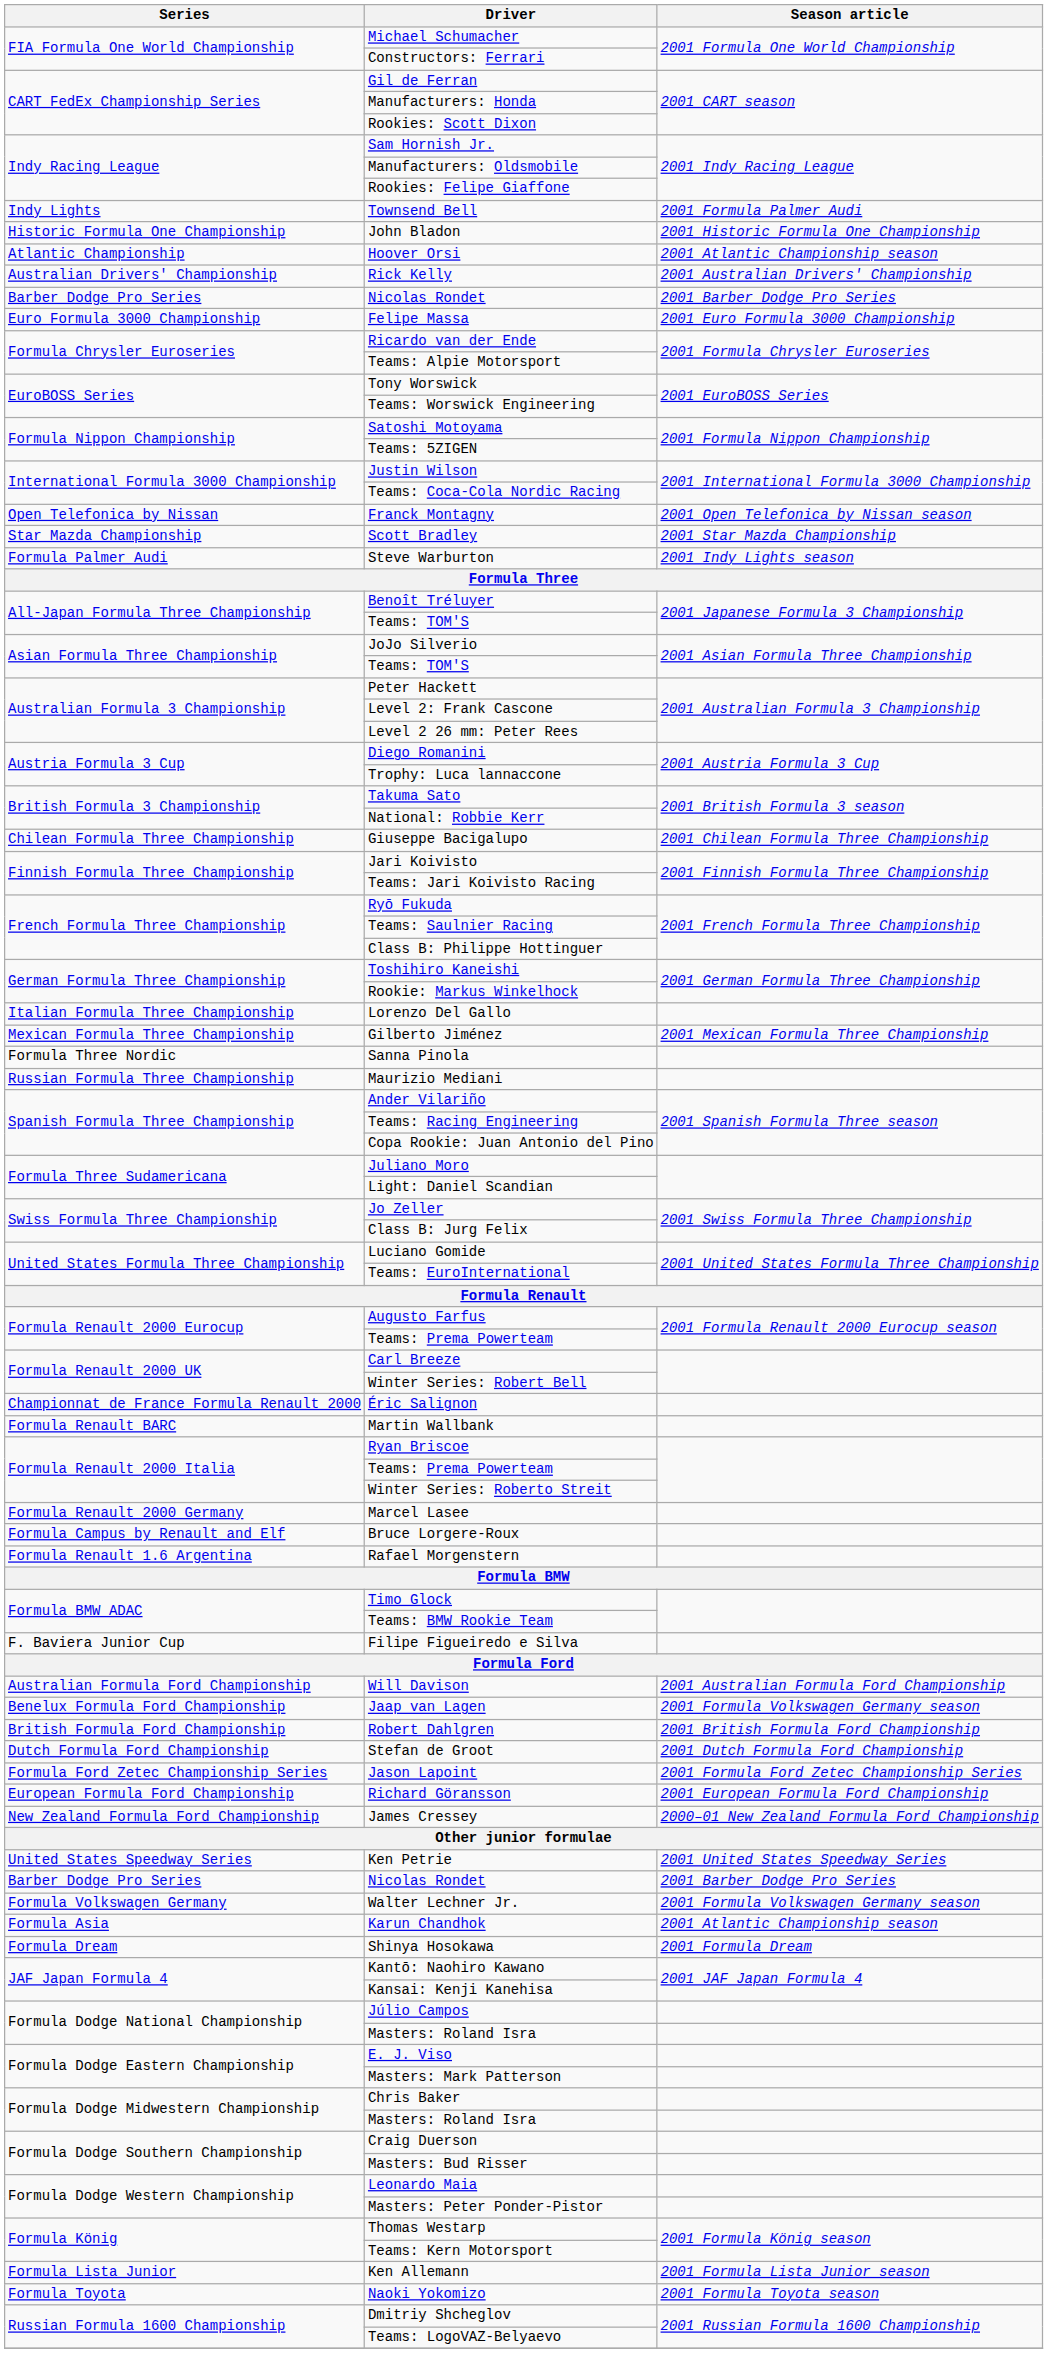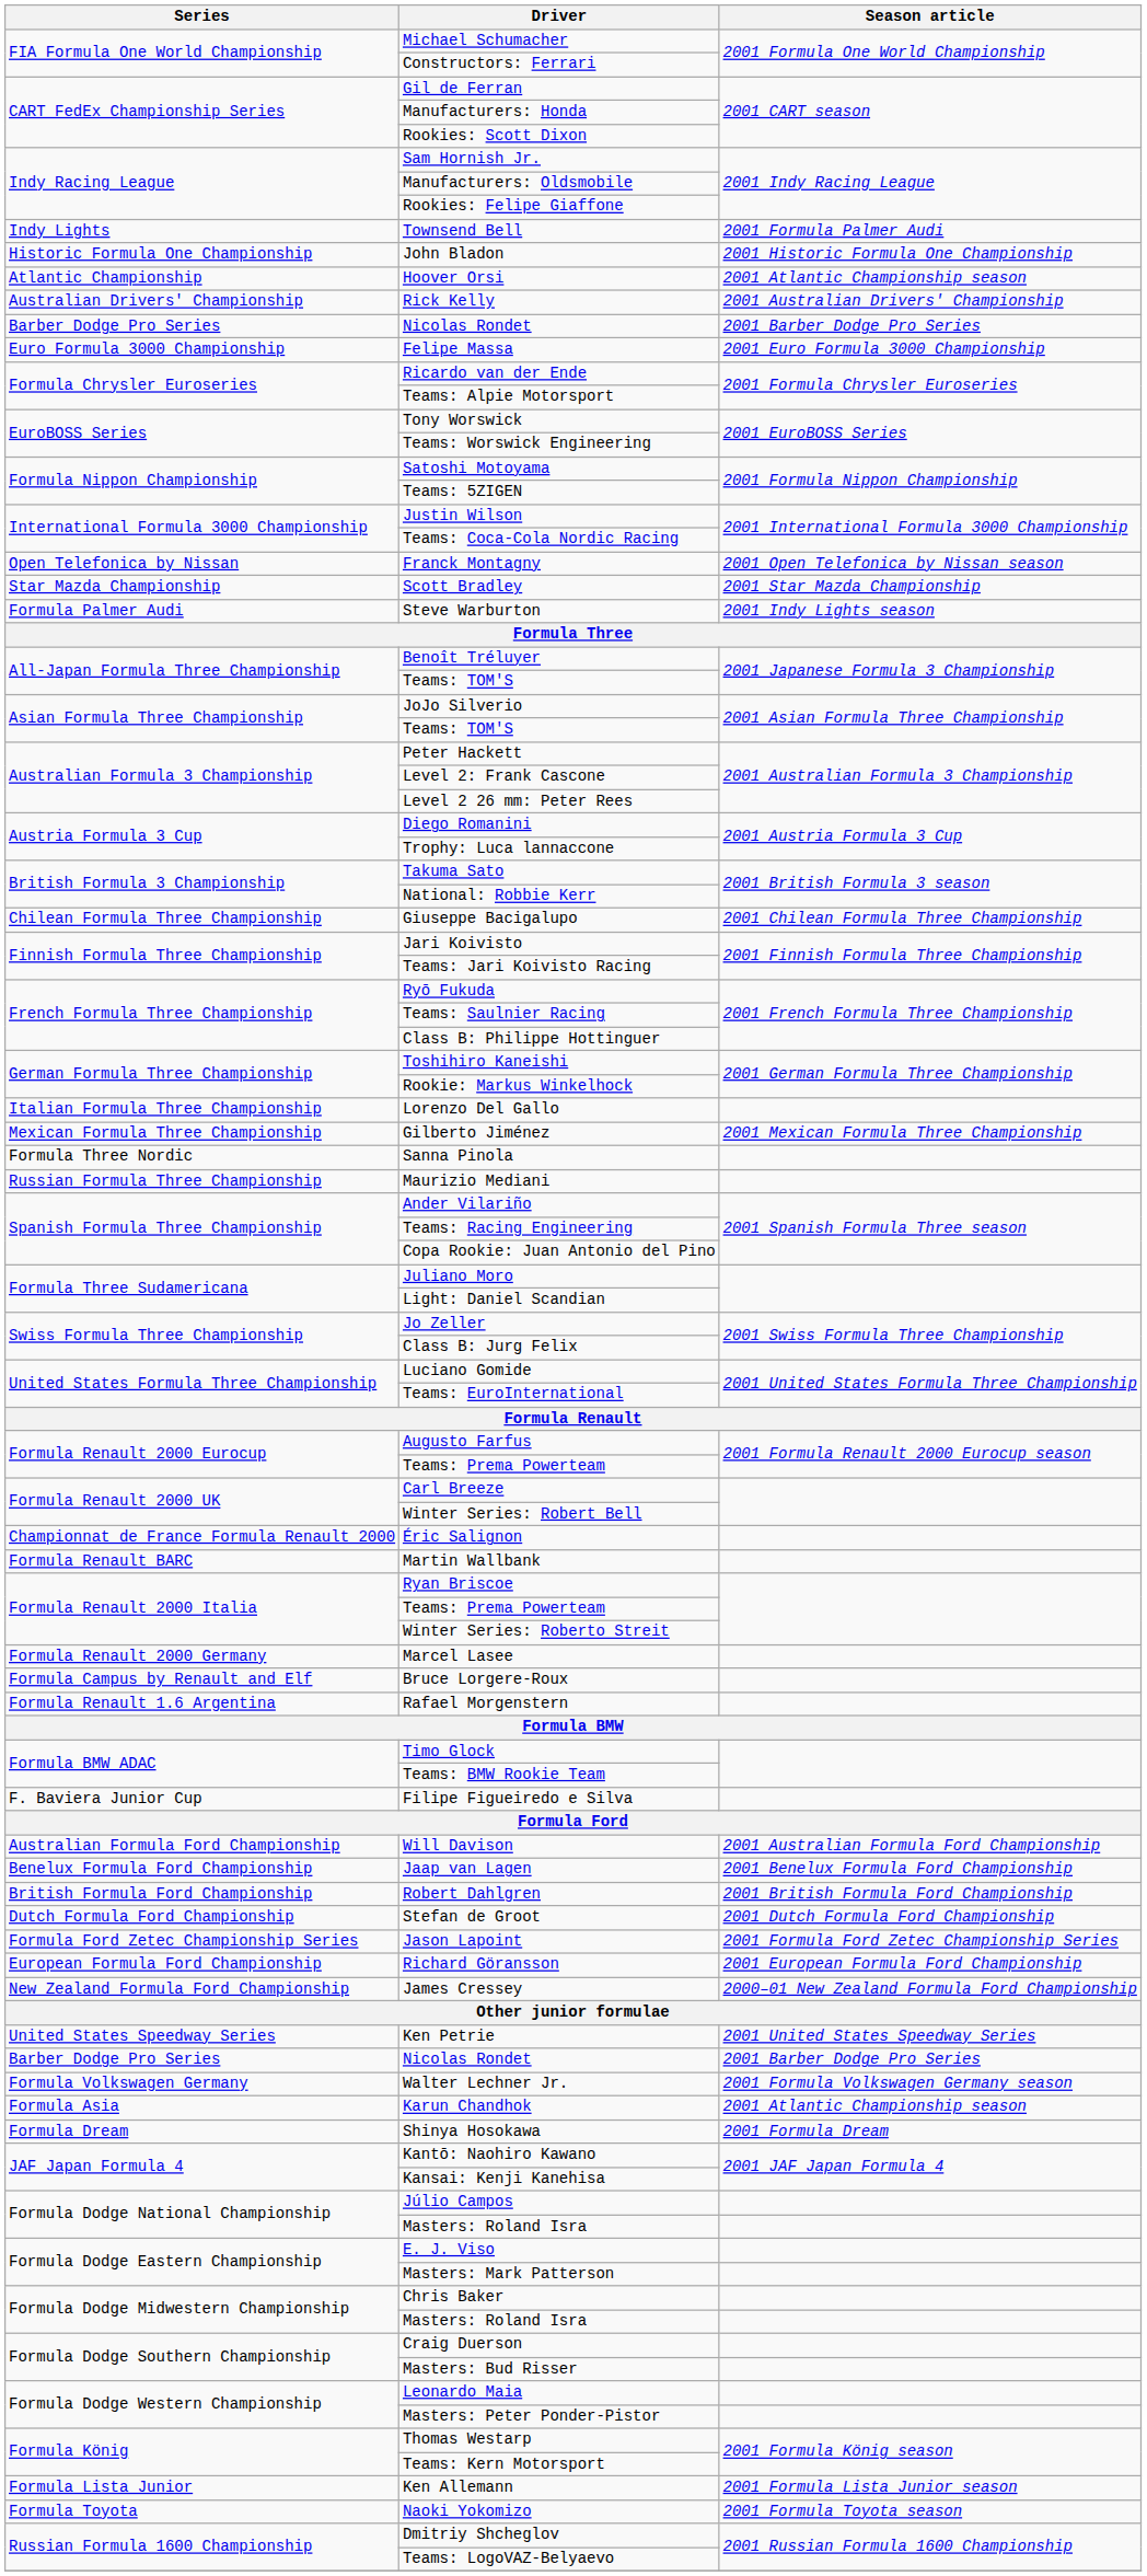 <table class="wikitable" style="font-size: 87%;">
 <tr>
 <th>Series</th>
 <th>Driver</th>
 <th>Season article</th>
 </tr>
 <tr>
 <td rowspan=2><a href='#'>FIA Formula One World Championship</a></td>
 <td> <a href='#'>Michael Schumacher</a></td>
 <td rowspan=2><em><a href='#'>2001 Formula One World Championship</a></em></td>
 </tr>
 <tr>
 <td>Constructors:  <a href='#'>Ferrari</a></td>
 </tr>
 <tr>
 <td rowspan=3><a href='#'>CART FedEx Championship Series</a></td>
 <td> <a href='#'>Gil de Ferran</a></td>
 <td rowspan=3><em><a href='#'>2001 CART season</a></em></td>
 </tr>
 <tr>
 <td>Manufacturers:  <a href='#'>Honda</a></td>
 </tr>
 <tr>
 <td>Rookies:  <a href='#'>Scott Dixon</a></td>
 </tr>
 <tr>
 <td rowspan=3><a href='#'>Indy Racing League</a></td>
 <td> <a href='#'>Sam Hornish Jr.</a></td>
 <td rowspan=3><em><a href='#'>2001 Indy Racing League</a></em></td>
 </tr>
 <tr>
 <td>Manufacturers:  <a href='#'>Oldsmobile</a></td>
 </tr>
 <tr>
 <td>Rookies:  <a href='#'>Felipe Giaffone</a></td>
 </tr>
 <tr>
 <td><a href='#'>Indy Lights</a></td>
 <td> <a href='#'>Townsend Bell</a></td>
 <td><em><a href='#'>2001 Formula Palmer Audi</a></em></td>
 </tr>
 <tr>
 <td><a href='#'>Historic Formula One Championship</a></td>
 <td> John Bladon</td>
 <td><em><a href='#'>2001 Historic Formula One Championship</a></em></td>
 </tr>
 <tr>
 <td><a href='#'>Atlantic Championship</a></td>
 <td> <a href='#'>Hoover Orsi</a></td>
 <td><em><a href='#'>2001 Atlantic Championship season</a></em></td>
 </tr>
 <tr>
 <td><a href='#'>Australian Drivers' Championship</a></td>
 <td> <a href='#'>Rick Kelly</a></td>
 <td><em><a href='#'>2001 Australian Drivers' Championship</a></em></td>
 </tr>
 <tr>
 <td><a href='#'>Barber Dodge Pro Series</a></td>
 <td> <a href='#'>Nicolas Rondet</a></td>
 <td><em><a href='#'>2001 Barber Dodge Pro Series</a></em></td>
 </tr>
 <tr>
 <td><a href='#'>Euro Formula 3000 Championship</a></td>
 <td> <a href='#'>Felipe Massa</a></td>
 <td><em><a href='#'>2001 Euro Formula 3000 Championship</a></em></td>
 </tr>
 <tr>
 <td rowspan="2"><a href='#'>Formula Chrysler Euroseries</a></td>
 <td> <a href='#'>Ricardo van der Ende</a></td>
 <td rowspan="2"><em><a href='#'>2001 Formula Chrysler Euroseries</a></em></td>
 </tr>
 <tr>
 <td>Teams:  Alpie Motorsport</td>
 </tr>
 <tr>
 <td rowspan=2><a href='#'>EuroBOSS Series</a></td>
 <td> Tony Worswick</td>
 <td rowspan=2><em><a href='#'>2001 EuroBOSS Series</a></em></td>
 </tr>
 <tr>
 <td>Teams:  Worswick Engineering</td>
 </tr>
 <tr>
 <td rowspan="2"><a href='#'>Formula Nippon Championship</a></td>
 <td> <a href='#'>Satoshi Motoyama</a></td>
 <td rowspan="2"><em><a href='#'>2001 Formula Nippon Championship</a></em></td>
 </tr>
 <tr>
 <td>Teams:  5ZIGEN</td>
 </tr>
 <tr>
 <td rowspan="2"><a href='#'>International Formula 3000 Championship</a></td>
 <td> <a href='#'>Justin Wilson</a></td>
 <td rowspan="2"><em><a href='#'>2001 International Formula 3000 Championship</a></em></td>
 </tr>
 <tr>
 <td>Teams:  <a href='#'>Coca-Cola Nordic Racing</a></td>
 </tr>
 <tr>
 <td><a href='#'>Open Telefonica by Nissan</a></td>
 <td> <a href='#'>Franck Montagny</a></td>
 <td><em><a href='#'>2001 Open Telefonica by Nissan season</a></em></td>
 </tr>
 <tr>
 <td><a href='#'>Star Mazda Championship</a></td>
 <td> <a href='#'>Scott Bradley</a></td>
 <td><em><a href='#'>2001 Star Mazda Championship</a></em></td>
 </tr>
 <tr>
 <td><a href='#'>Formula Palmer Audi</a></td>
 <td> Steve Warburton</td>
 <td><em><a href='#'>2001 Indy Lights season</a></em></td>
 </tr>
 <tr>
 <th colspan=3 align="center"><a href='#'>Formula Three</a></th>
 </tr>
 <tr>
 <td rowspan="2"><a href='#'>All-Japan Formula Three Championship</a></td>
 <td> <a href='#'>Benoît Tréluyer</a></td>
 <td rowspan="2"><em><a href='#'>2001 Japanese Formula 3 Championship</a></em></td>
 </tr>
 <tr>
 <td>Teams:  <a href='#'>TOM'S</a></td>
 </tr>
 <tr>
 <td rowspan=2><a href='#'>Asian Formula Three Championship</a></td>
 <td> JoJo Silverio</td>
 <td rowspan=2><em><a href='#'>2001 Asian Formula Three Championship</a></em></td>
 </tr>
 <tr>
 <td>Teams:  <a href='#'>TOM'S</a></td>
 </tr>
 <tr>
 <td rowspan=3><a href='#'>Australian Formula 3 Championship</a></td>
 <td> Peter Hackett</td>
 <td rowspan=3><em><a href='#'>2001 Australian Formula 3 Championship</a></em></td>
 </tr>
 <tr>
 <td>Level 2:  Frank Cascone</td>
 </tr>
 <tr>
 <td>Level 2 26 mm:  Peter Rees</td>
 </tr>
 <tr>
 <td rowspan=2><a href='#'>Austria Formula 3 Cup</a></td>
 <td> <a href='#'>Diego Romanini</a></td>
 <td rowspan=2><em><a href='#'>2001 Austria Formula 3 Cup</a></em></td>
 </tr>
 <tr>
 <td>Trophy:  Luca lannaccone</td>
 </tr>
 <tr>
 <td rowspan=2><a href='#'>British Formula 3 Championship</a></td>
 <td> <a href='#'>Takuma Sato</a></td>
 <td rowspan=2><em><a href='#'>2001 British Formula 3 season</a></em></td>
 </tr>
 <tr>
 <td>National:  <a href='#'>Robbie Kerr</a></td>
 </tr>
 <tr>
 <td><a href='#'>Chilean Formula Three Championship</a></td>
 <td> Giuseppe Bacigalupo</td>
 <td><em><a href='#'>2001 Chilean Formula Three Championship</a></em></td>
 </tr>
 <tr>
 <td rowspan=2><a href='#'>Finnish Formula Three Championship</a></td>
 <td> Jari Koivisto</td>
 <td rowspan=2><em><a href='#'>2001 Finnish Formula Three Championship</a></em></td>
 </tr>
 <tr>
 <td>Teams:  Jari Koivisto Racing</td>
 </tr>
 <tr>
 <td rowspan=3><a href='#'>French Formula Three Championship</a></td>
 <td> <a href='#'>Ryō Fukuda</a></td>
 <td rowspan=3><em><a href='#'>2001 French Formula Three Championship</a></em></td>
 </tr>
 <tr>
 <td>Teams:  <a href='#'>Saulnier Racing</a></td>
 </tr>
 <tr>
 <td>Class B:  Philippe Hottinguer</td>
 </tr>
 <tr>
 <td rowspan=2><a href='#'>German Formula Three Championship</a></td>
 <td> <a href='#'>Toshihiro Kaneishi</a></td>
 <td rowspan=2><em><a href='#'>2001 German Formula Three Championship</a></em></td>
 </tr>
 <tr>
 <td>Rookie:  <a href='#'>Markus Winkelhock</a></td>
 </tr>
 <tr>
 <td><a href='#'>Italian Formula Three Championship</a></td>
 <td> Lorenzo Del Gallo</td>
 <td></td>
 </tr>
 <tr>
 <td><a href='#'>Mexican Formula Three Championship</a></td>
 <td> Gilberto Jiménez</td>
 <td><em><a href='#'>2001 Mexican Formula Three Championship</a></em></td>
 </tr>
 <tr>
 <td>Formula Three Nordic</td>
 <td> Sanna Pinola</td>
 <td></td>
 </tr>
 <tr>
 <td><a href='#'>Russian Formula Three Championship</a></td>
 <td> Maurizio Mediani</td>
 <td></td>
 </tr>
 <tr>
 <td rowspan=3><a href='#'>Spanish Formula Three Championship</a></td>
 <td> <a href='#'>Ander Vilariño</a></td>
 <td rowspan=3><em><a href='#'>2001 Spanish Formula Three season</a></em></td>
 </tr>
 <tr>
 <td>Teams:  <a href='#'>Racing Engineering</a></td>
 </tr>
 <tr>
 <td>Copa Rookie:  Juan Antonio del Pino</td>
 </tr>
 <tr>
 <td rowspan="2"><a href='#'>Formula Three Sudamericana</a></td>
 <td> <a href='#'>Juliano Moro</a></td>
 <td rowspan="2"></td>
 </tr>
 <tr>
 <td>Light:  Daniel Scandian</td>
 </tr>
 <tr>
 <td rowspan=2><a href='#'>Swiss Formula Three Championship</a></td>
 <td> <a href='#'>Jo Zeller</a></td>
 <td rowspan=2><em><a href='#'>2001 Swiss Formula Three Championship</a></em></td>
 </tr>
 <tr>
 <td>Class B:  Jurg Felix</td>
 </tr>
 <tr>
 <td rowspan=2><a href='#'>United States Formula Three Championship</a></td>
 <td> Luciano Gomide</td>
 <td rowspan=2><a href='#'><em>2001 United States Formula Three Championship</em></a></td>
 </tr>
 <tr>
 <td>Teams:  <a href='#'>EuroInternational</a></td>
 </tr>
 <tr>
 <th colspan=3><a href='#'>Formula Renault</a></th>
 </tr>
 <tr>
 <td rowspan=2><a href='#'>Formula Renault 2000 Eurocup</a></td>
 <td> <a href='#'>Augusto Farfus</a></td>
 <td rowspan=2><em><a href='#'>2001 Formula Renault 2000 Eurocup season</a></em></td>
 </tr>
 <tr>
 <td>Teams:  <a href='#'>Prema Powerteam</a></td>
 </tr>
 <tr>
 <td rowspan="2"><a href='#'>Formula Renault 2000 UK</a></td>
 <td> <a href='#'>Carl Breeze</a></td>
 <td rowspan="2"></td>
 </tr>
 <tr>
 <td>Winter Series:  <a href='#'>Robert Bell</a></td>
 </tr>
 <tr>
 <td><a href='#'>Championnat de France Formula Renault 2000</a></td>
 <td> <a href='#'>Éric Salignon</a></td>
 <td></td>
 </tr>
 <tr>
 <td><a href='#'>Formula Renault BARC</a></td>
 <td> Martin Wallbank</td>
 <td></td>
 </tr>
 <tr>
 <td rowspan="3"><a href='#'>Formula Renault 2000 Italia</a></td>
 <td> <a href='#'>Ryan Briscoe</a></td>
 <td rowspan="3"></td>
 </tr>
 <tr>
 <td>Teams:  <a href='#'>Prema Powerteam</a></td>
 </tr>
 <tr>
 <td>Winter Series:  <a href='#'>Roberto Streit</a></td>
 </tr>
 <tr>
 <td><a href='#'>Formula Renault 2000 Germany</a></td>
 <td> Marcel Lasee</td>
 <td></td>
 </tr>
 <tr>
 <td><a href='#'>Formula Campus by Renault and Elf</a></td>
 <td> Bruce Lorgere-Roux</td>
 <td></td>
 </tr>
 <tr>
 <td><a href='#'>Formula Renault 1.6 Argentina</a></td>
 <td> Rafael Morgenstern</td>
 <td></td>
 </tr>
 <tr>
 <th colspan=3 align="center"><a href='#'>Formula BMW</a></th>
 </tr>
 <tr>
 <td rowspan=2><a href='#'>Formula BMW ADAC</a></td>
 <td> <a href='#'>Timo Glock</a></td>
 <td rowspan=2></td>
 </tr>
 <tr>
 <td>Teams:  <a href='#'>BMW Rookie Team</a></td>
 </tr>
 <tr>
 <td>F. Baviera Junior Cup</td>
 <td> Filipe Figueiredo e Silva</td>
 <td></td>
 </tr>
 <tr>
 <th colspan=3><a href='#'>Formula Ford</a></th>
 </tr>
 <tr>
 <td><a href='#'>Australian Formula Ford Championship</a></td>
 <td> <a href='#'>Will Davison</a></td>
 <td><em><a href='#'>2001 Australian Formula Ford Championship</a></em></td>
 </tr>
 <tr>
 <td><a href='#'>Benelux Formula Ford Championship</a></td>
 <td> <a href='#'>Jaap van Lagen</a></td>
-<td><em><a href='#'>2001 Formula Volkswagen Germany season</a></em></td>
+<td><em><a href='#'>2001 Benelux Formula Ford Championship</a></em></td>
 </tr>
 <tr>
 <td><a href='#'>British Formula Ford Championship</a></td>
 <td> <a href='#'>Robert Dahlgren</a></td>
 <td><em><a href='#'>2001 British Formula Ford Championship</a></em></td>
 </tr>
 <tr>
 <td><a href='#'>Dutch Formula Ford Championship</a></td>
 <td> Stefan de Groot</td>
 <td><em><a href='#'>2001 Dutch Formula Ford Championship</a></em></td>
 </tr>
 <tr>
 <td><a href='#'>Formula Ford Zetec Championship Series</a></td>
 <td> <a href='#'>Jason Lapoint</a></td>
 <td><em><a href='#'>2001 Formula Ford Zetec Championship Series</a></em></td>
 </tr>
 <tr>
 <td><a href='#'>European Formula Ford Championship</a></td>
 <td> <a href='#'>Richard Göransson</a></td>
 <td><em><a href='#'>2001 European Formula Ford Championship</a></em></td>
 </tr>
 <tr>
 <td><a href='#'>New Zealand Formula Ford Championship</a></td>
 <td> James Cressey</td>
 <td><em><a href='#'>2000–01 New Zealand Formula Ford Championship</a></em></td>
 </tr>
 <tr>
 <th colspan=3>Other junior formulae</th>
 </tr>
 <tr>
 <td><a href='#'>United States Speedway Series</a></td>
 <td> Ken Petrie</td>
 <td><em><a href='#'>2001 United States Speedway Series</a></em></td>
 </tr>
 <tr>
 <td><a href='#'>Barber Dodge Pro Series</a></td>
 <td> <a href='#'>Nicolas Rondet</a></td>
 <td><em><a href='#'>2001 Barber Dodge Pro Series</a></em></td>
 </tr>
 <tr>
 <td><a href='#'>Formula Volkswagen Germany</a></td>
 <td> Walter Lechner Jr.</td>
 <td><em><a href='#'>2001 Formula Volkswagen Germany season</a></em></td>
 </tr>
 <tr>
 <td><a href='#'>Formula Asia</a></td>
 <td> <a href='#'>Karun Chandhok</a></td>
 <td><em><a href='#'>2001 Atlantic Championship season</a></em></td>
 </tr>
 <tr>
 <td><a href='#'>Formula Dream</a></td>
 <td> Shinya Hosokawa</td>
 <td><em><a href='#'>2001 Formula Dream</a></em></td>
 </tr>
 <tr>
 <td rowspan=2><a href='#'>JAF Japan Formula 4</a></td>
 <td>Kantō:  Naohiro Kawano</td>
 <td rowspan=2><em><a href='#'>2001 JAF Japan Formula 4</a></em></td>
 </tr>
 <tr>
 <td>Kansai:  Kenji Kanehisa</td>
 </tr>
 <tr>
 <td rowspan="2">Formula Dodge National Championship</td>
 <td> <a href='#'>Júlio Campos</a></td>
 <td></td>
 </tr>
 <tr>
 <td>Masters:  Roland Isra</td>
 <td></td>
 </tr>
 <tr>
 <td rowspan="2">Formula Dodge Eastern Championship</td>
 <td> <a href='#'>E. J. Viso</a></td>
 <td></td>
 </tr>
 <tr>
 <td>Masters:  Mark Patterson</td>
 <td></td>
 </tr>
 <tr>
 <td rowspan="2">Formula Dodge Midwestern Championship</td>
 <td> Chris Baker</td>
 <td></td>
 </tr>
 <tr>
 <td>Masters:  Roland Isra</td>
 <td></td>
 </tr>
 <tr>
 <td rowspan="2">Formula Dodge Southern Championship</td>
 <td> Craig Duerson</td>
 <td></td>
 </tr>
 <tr>
 <td>Masters:  Bud Risser</td>
 <td></td>
 </tr>
 <tr>
 <td rowspan="2">Formula Dodge Western Championship</td>
 <td> <a href='#'>Leonardo Maia</a></td>
 <td></td>
 </tr>
 <tr>
 <td>Masters:  Peter Ponder-Pistor</td>
 <td></td>
 </tr>
 <tr>
 <td rowspan=2><a href='#'>Formula König</a></td>
 <td> Thomas Westarp</td>
 <td rowspan=2><em><a href='#'>2001 Formula König season</a></em></td>
 </tr>
 <tr>
 <td>Teams:  Kern Motorsport</td>
 </tr>
 <tr>
 <td><a href='#'>Formula Lista Junior</a></td>
 <td> Ken Allemann</td>
 <td><em><a href='#'>2001 Formula Lista Junior season</a></em></td>
 </tr>
 <tr>
 <td><a href='#'>Formula Toyota</a></td>
 <td> <a href='#'>Naoki Yokomizo</a></td>
 <td><em><a href='#'>2001 Formula Toyota season</a></em></td>
 </tr>
 <tr>
 <td rowspan=2><a href='#'>Russian Formula 1600 Championship</a></td>
 <td> Dmitriy Shcheglov</td>
 <td rowspan=2><em><a href='#'>2001 Russian Formula 1600 Championship</a></em></td>
 </tr>
 <tr>
 <td>Teams:  LogoVAZ-Belyaevo</td>
 </tr>
 <tr>
 </tr>
 </table>
